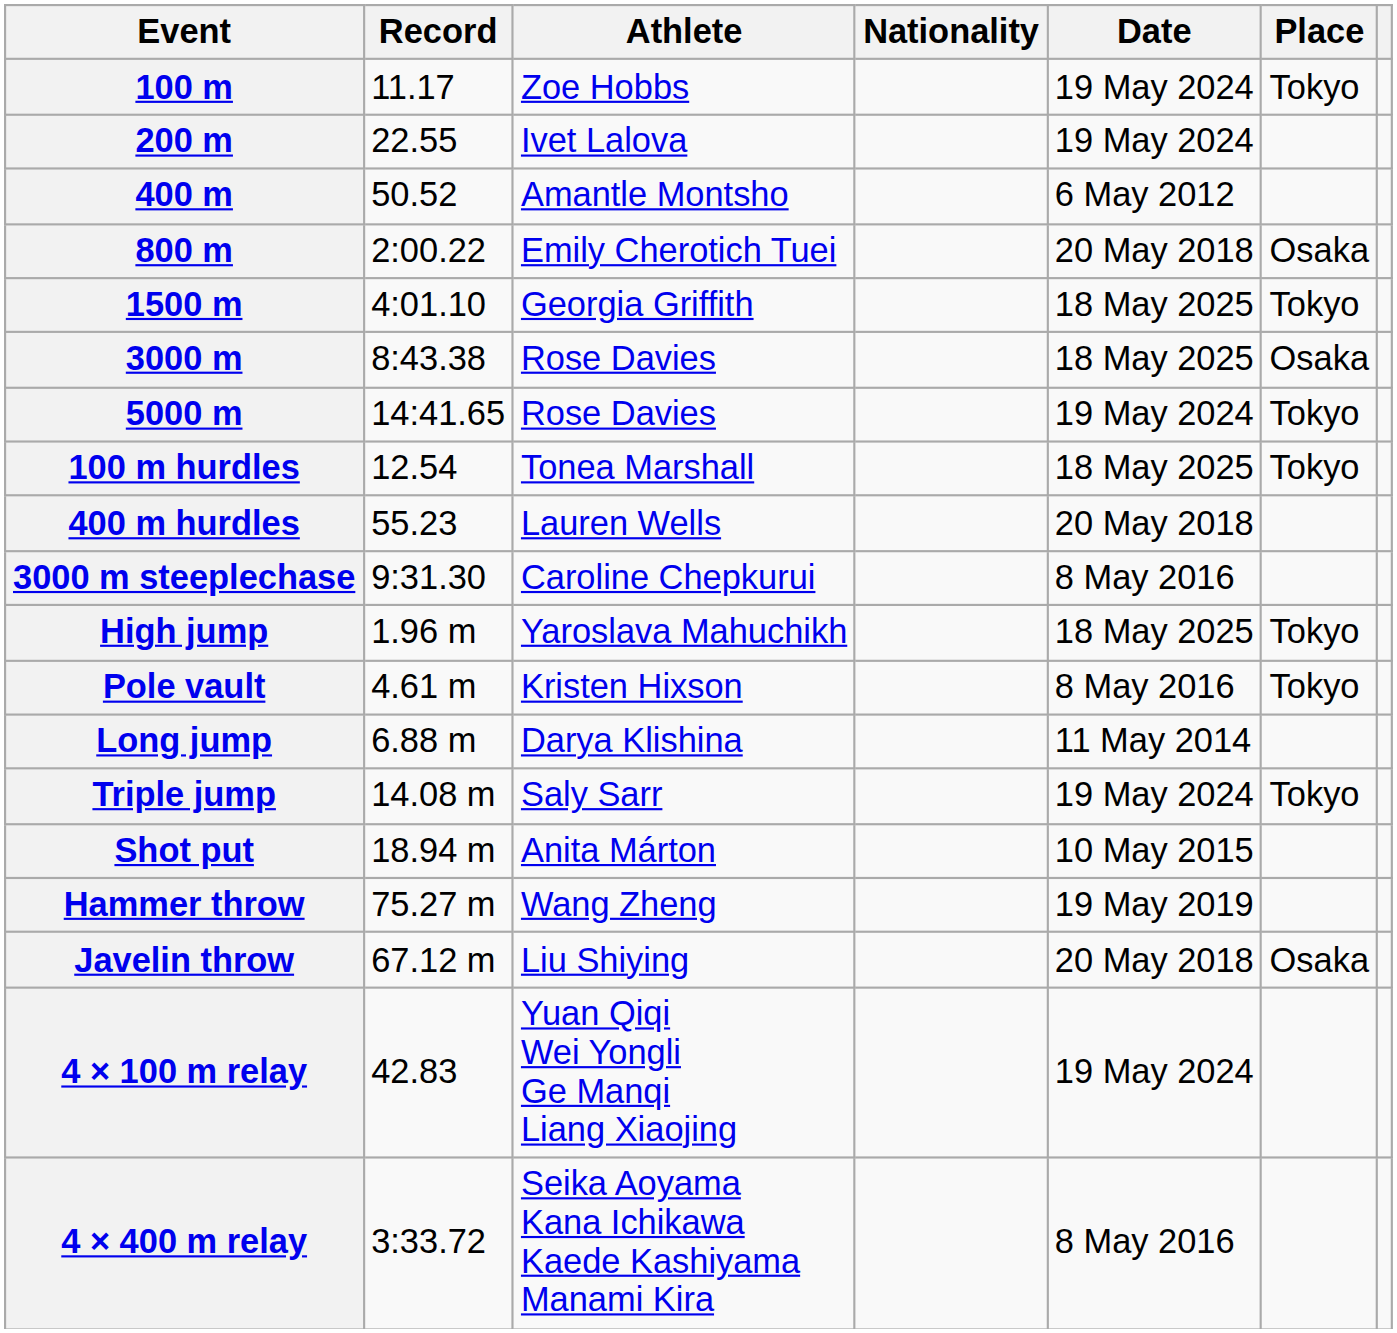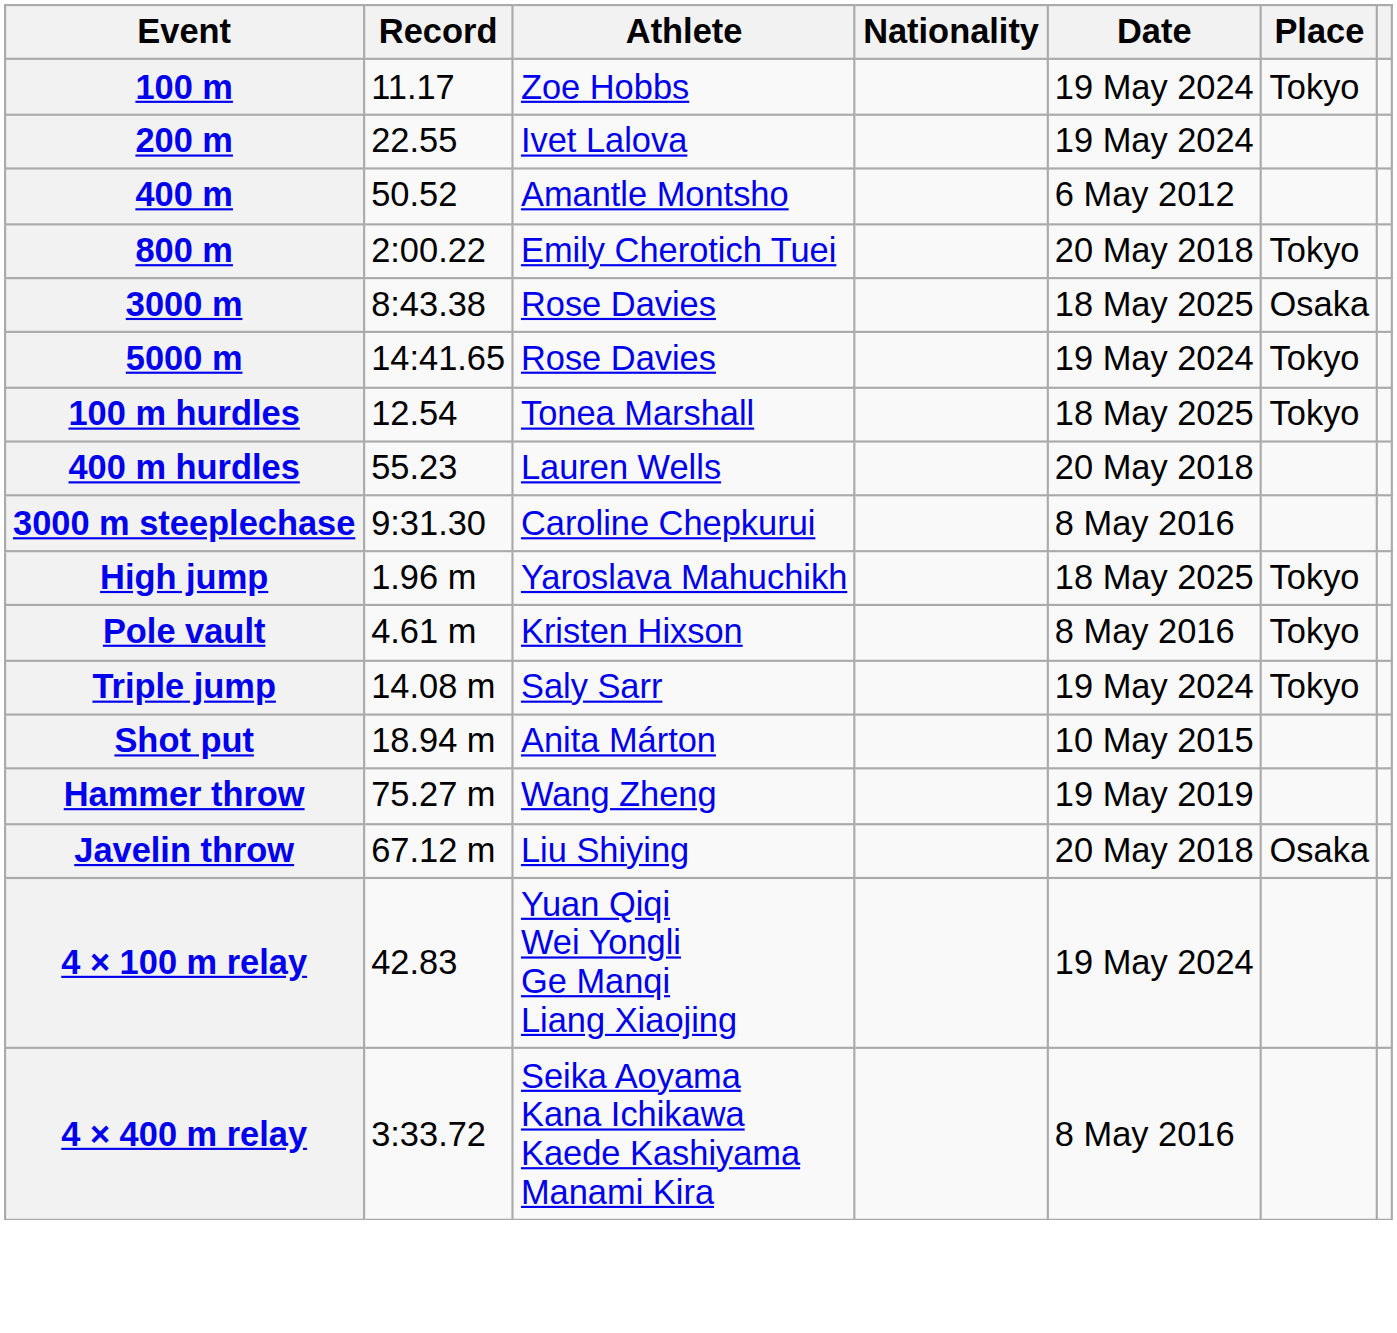 <table class="wikitable sticky-header plainrowheaders">
 <tr>
 <th scope="col">Event</th>
 <th scope="col">Record</th>
 <th scope="col">Athlete</th>
 <th scope="col">Nationality</th>
 <th scope="col">Date</th>
 <th scope="col">Place</th>
 <th scope="col"></th>
 </tr>
 <tr>
 <th scope="row"><a href='#'>100 m</a></th>
 <td>11.17 </td>
 <td><a href='#'>Zoe Hobbs</a></td>
 <td></td>
 <td>19 May 2024</td>
 <td>Tokyo</td>
 <td></td>
 </tr>
 <tr>
 <th scope="row"><a href='#'>200 m</a></th>
 <td>22.55 </td>
 <td><a href='#'>Ivet Lalova</a></td>
 <td></td>
 <td>19 May 2024</td>
 <td></td>
 <td></td>
 </tr>
 <tr>
 <th scope="row"><a href='#'>400 m</a></th>
 <td>50.52</td>
 <td><a href='#'>Amantle Montsho</a></td>
 <td></td>
 <td>6 May 2012</td>
 <td></td>
 <td></td>
 </tr>
 <tr>
 <th scope="row"><a href='#'>800 m</a></th>
 <td>2:00.22</td>
 <td><a href='#'>Emily Cherotich Tuei</a></td>
 <td></td>
 <td>20 May 2018</td>
-<td>Osaka</td>
-<td></td>
-</tr>
-<tr>
-<th scope="row"><a href='#'>1500 m</a></th>
-<td>4:01.10</td>
-<td><a href='#'>Georgia Griffith</a></td>
-<td></td>
-<td>18 May 2025</td>
 <td>Tokyo</td>
 <td></td>
 </tr>
 <tr>
 <th scope="row"><a href='#'>3000 m</a></th>
 <td>8:43.38</td>
 <td><a href='#'>Rose Davies</a></td>
 <td></td>
 <td>18 May 2025</td>
 <td>Osaka</td>
 <td></td>
 </tr>
 <tr>
 <th scope="row"><a href='#'>5000 m</a></th>
 <td>14:41.65</td>
 <td><a href='#'>Rose Davies</a></td>
 <td></td>
 <td>19 May 2024</td>
 <td>Tokyo</td>
 <td></td>
 </tr>
 <tr>
 <th scope="row"><a href='#'>100 m hurdles</a></th>
 <td>12.54 </td>
 <td><a href='#'>Tonea Marshall</a></td>
 <td></td>
 <td>18 May 2025</td>
 <td>Tokyo</td>
 <td></td>
 </tr>
 <tr>
 <th scope="row"><a href='#'>400 m hurdles</a></th>
 <td>55.23</td>
 <td><a href='#'>Lauren Wells</a></td>
 <td></td>
 <td>20 May 2018</td>
 <td></td>
 <td></td>
 </tr>
 <tr>
 <th scope="row"><a href='#'>3000 m steeplechase</a></th>
 <td>9:31.30</td>
 <td><a href='#'>Caroline Chepkurui</a></td>
 <td></td>
 <td>8 May 2016</td>
 <td></td>
 <td></td>
 </tr>
 <tr>
 <th scope="row"><a href='#'>High jump</a></th>
 <td>1.96 m</td>
 <td><a href='#'>Yaroslava Mahuchikh</a></td>
 <td></td>
 <td>18 May 2025</td>
 <td>Tokyo</td>
 <td></td>
 </tr>
 <tr>
 <th scope="row"><a href='#'>Pole vault</a></th>
 <td>4.61 m</td>
 <td><a href='#'>Kristen Hixson</a></td>
 <td></td>
 <td>8 May 2016</td>
 <td>Tokyo</td>
 <td></td>
 </tr>
 <tr>
-<th scope="row"><a href='#'>Long jump</a></th>
-<td>6.88 m </td>
-<td><a href='#'>Darya Klishina</a></td>
-<td></td>
-<td>11 May 2014</td>
-<td></td>
-<td></td>
-</tr>
-<tr>
 <th scope="row"><a href='#'>Triple jump</a></th>
 <td>14.08 m </td>
 <td><a href='#'>Saly Sarr</a></td>
 <td></td>
 <td>19 May 2024</td>
 <td>Tokyo</td>
 <td></td>
 </tr>
 <tr>
 <th scope="row"><a href='#'>Shot put</a></th>
 <td>18.94 m</td>
 <td><a href='#'>Anita Márton</a></td>
 <td></td>
 <td>10 May 2015</td>
 <td></td>
 <td></td>
 </tr>
 <tr>
 <th scope="row"><a href='#'>Hammer throw</a></th>
 <td>75.27 m</td>
 <td><a href='#'>Wang Zheng</a></td>
 <td></td>
 <td>19 May 2019</td>
 <td></td>
 <td></td>
 </tr>
 <tr>
 <th scope="row"><a href='#'>Javelin throw</a></th>
 <td>67.12 m</td>
 <td><a href='#'>Liu Shiying</a></td>
 <td></td>
 <td>20 May 2018</td>
 <td>Osaka</td>
 <td></td>
 </tr>
 <tr>
 <th scope="row"><a href='#'>4 × 100 m relay</a></th>
 <td>42.83</td>
 <td><a href='#'>Yuan Qiqi</a><br><a href='#'>Wei Yongli</a><br><a href='#'>Ge Manqi</a><br><a href='#'>Liang Xiaojing</a></td>
 <td></td>
 <td>19 May 2024</td>
 <td></td>
 <td></td>
 </tr>
 <tr>
 <th scope="row"><a href='#'>4 × 400 m relay</a></th>
 <td>3:33.72</td>
 <td><a href='#'>Seika Aoyama</a><br><a href='#'>Kana Ichikawa</a><br><a href='#'>Kaede Kashiyama</a><br><a href='#'>Manami Kira</a></td>
 <td></td>
 <td>8 May 2016</td>
 <td></td>
 <td></td>
 </tr>
 </table>
